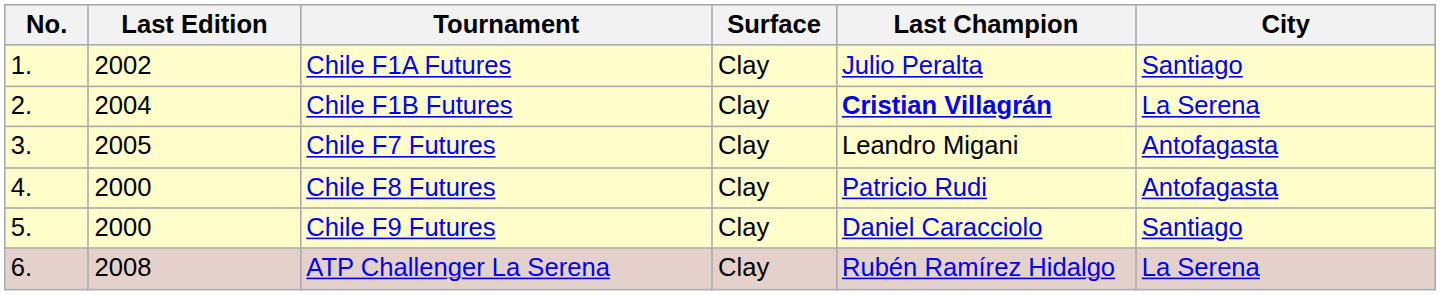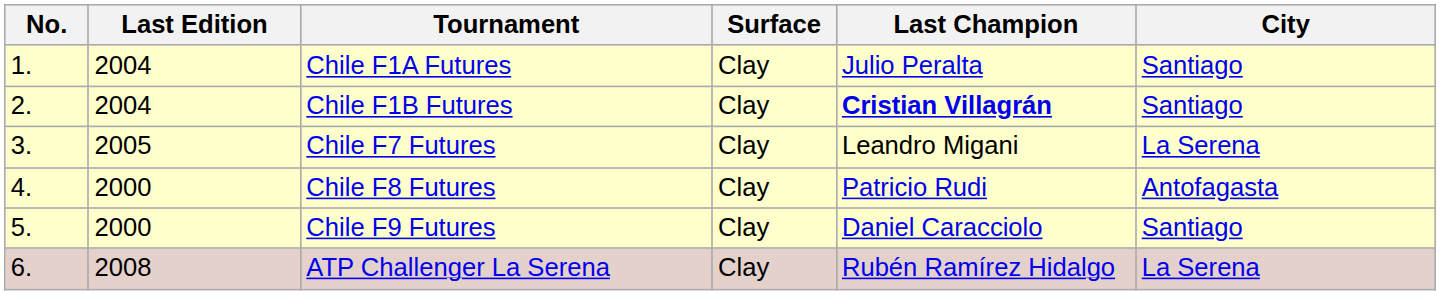 <table class="wikitable">
 <tr>
 <th width=45>No.</th>
 <th width=125>Last Edition</th>
 <th width=250>Tournament</th>
 <th width=70>Surface</th>
 <th width=180>Last Champion</th>
 <th width=180>City</th>
 </tr>
 <tr bgcolor="#ffffcc">
 <td>1.</td>
-<td>2002</td>
+<td>2004</td>
 <td> <a href='#'>Chile F1A Futures</a></td>
 <td>Clay</td>
 <td> <a href='#'>Julio Peralta</a></td>
 <td><a href='#'>Santiago</a></td>
 </tr>
 <tr bgcolor="#ffffcc">
 <td>2.</td>
 <td>2004</td>
 <td> <a href='#'>Chile F1B Futures</a></td>
 <td>Clay</td>
 <td><strong> <a href='#'>Cristian Villagrán</a></strong></td>
-<td><a href='#'>La Serena</a></td>
+<td><a href='#'>Santiago</a></td>
 </tr>
 <tr bgcolor="#ffffcc">
 <td>3.</td>
 <td>2005</td>
 <td> <a href='#'>Chile F7 Futures</a></td>
 <td>Clay</td>
 <td> Leandro Migani</td>
-<td><a href='#'>Antofagasta</a></td>
+<td><a href='#'>La Serena</a></td>
 </tr>
 <tr bgcolor="#ffffcc">
 <td>4.</td>
 <td>2000</td>
 <td> <a href='#'>Chile F8 Futures</a></td>
 <td>Clay</td>
 <td> <a href='#'>Patricio Rudi</a></td>
 <td><a href='#'>Antofagasta</a></td>
 </tr>
 <tr bgcolor="#ffffcc">
 <td>5.</td>
 <td>2000</td>
 <td> <a href='#'>Chile F9 Futures</a></td>
 <td>Clay</td>
 <td> <a href='#'>Daniel Caracciolo</a></td>
 <td><a href='#'>Santiago</a></td>
 </tr>
 <tr bgcolor="#e5d1cb">
 <td>6.</td>
 <td>2008</td>
 <td> <a href='#'>ATP Challenger La Serena</a></td>
 <td>Clay</td>
 <td> <a href='#'>Rubén Ramírez Hidalgo</a></td>
 <td><a href='#'>La Serena</a></td>
 </tr>
 </table>
